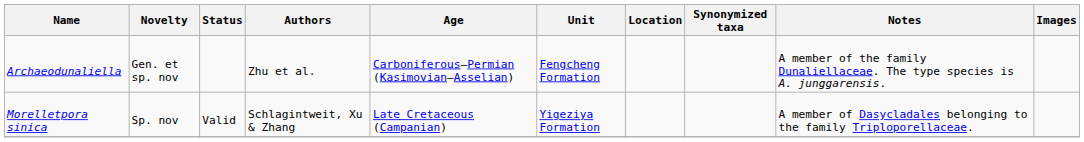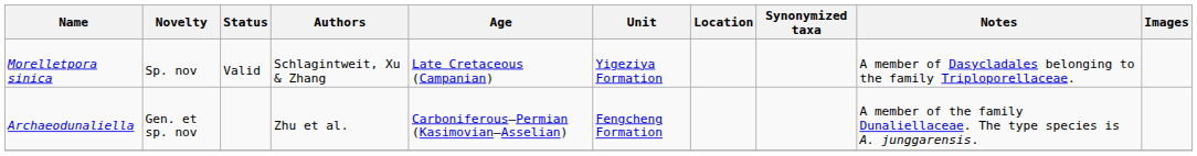 <table class="wikitable sortable" align="center">
 <tr>
 <th>Name</th>
 <th>Novelty</th>
 <th>Status</th>
 <th>Authors</th>
 <th>Age</th>
 <th>Unit</th>
 <th>Location</th>
 <th>Synonymized taxa</th>
 <th>Notes</th>
 <th>Images</th>
 </tr>
 <tr>
+<td><br><em><a href='#'>Morelletpora sinica</a></em></td>
+<td><br>Sp. nov</td>
+<td><br>Valid</td>
+<td><br>Schlagintweit, Xu & Zhang</td>
+<td><br><a href='#'>Late Cretaceous</a> (<a href='#'>Campanian</a>)</td>
+<td><br><a href='#'>Yigeziya Formation</a></td>
+<td><br></td>
+<td></td>
+<td><br>A member of <a href='#'>Dasycladales</a> belonging to the family <a href='#'>Triploporellaceae</a>.</td>
+<td></td>
+</tr>
+<tr>
 <td><br><em><a href='#'>Archaeodunaliella</a></em></td>
 <td><br>Gen. et sp. nov</td>
 <td></td>
 <td><br>Zhu et al.</td>
 <td><br><a href='#'>Carboniferous</a>–<a href='#'>Permian</a> (<a href='#'>Kasimovian</a>–<a href='#'>Asselian</a>)</td>
 <td><br><a href='#'>Fengcheng Formation</a></td>
 <td><br></td>
 <td></td>
 <td><br>A member of the family <a href='#'>Dunaliellaceae</a>. The type species is <em>A. junggarensis</em>.</td>
 <td></td>
 </tr>
 <tr>
-<td><br><em><a href='#'>Morelletpora sinica</a></em></td>
-<td><br>Sp. nov</td>
-<td><br>Valid</td>
-<td><br>Schlagintweit, Xu & Zhang</td>
-<td><br><a href='#'>Late Cretaceous</a> (<a href='#'>Campanian</a>)</td>
-<td><br><a href='#'>Yigeziya Formation</a></td>
-<td><br></td>
-<td></td>
-<td><br>A member of <a href='#'>Dasycladales</a> belonging to the family <a href='#'>Triploporellaceae</a>.</td>
-<td></td>
-</tr>
-<tr>
 </tr>
 </table>
